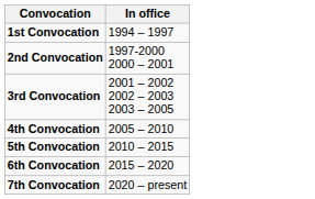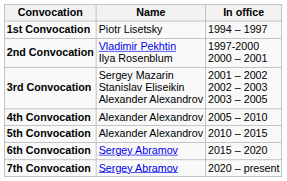 <table class="wikitable">
 <tr>
 <th>Convocation</th>
+<th>Name</th>
 <th>In office</th>
 </tr>
 <tr>
 <td><strong>1st Convocation</strong></td>
+<td>Piotr Lisetsky</td>
 <td>1994 – 1997</td>
 </tr>
 <tr>
 <td><strong>2nd Convocation</strong></td>
+<td><a href='#'>Vladimir Pekhtin</a><br>Ilya Rosenblum</td>
 <td>1997-2000<br>2000 – 2001</td>
 </tr>
 <tr>
 <td><strong>3rd Convocation</strong></td>
+<td>Sergey Mazarin<br>Stanislav Eliseikin<br>Alexander Alexandrov</td>
 <td>2001 – 2002<br>2002 – 2003<br>2003 – 2005</td>
 </tr>
 <tr>
 <td><strong>4th Convocation</strong></td>
+<td>Alexander Alexandrov</td>
 <td>2005 – 2010</td>
 </tr>
 <tr>
 <td><strong>5th Convocation</strong></td>
+<td>Alexander Alexandrov</td>
 <td>2010 – 2015</td>
 </tr>
 <tr>
 <td><strong>6th Convocation</strong></td>
+<td><a href='#'>Sergey Abramov</a></td>
 <td>2015 – 2020</td>
 </tr>
 <tr>
 <td><strong>7th Convocation</strong></td>
+<td><a href='#'>Sergey Abramov</a></td>
 <td>2020 – present</td>
 </tr>
 </table>
